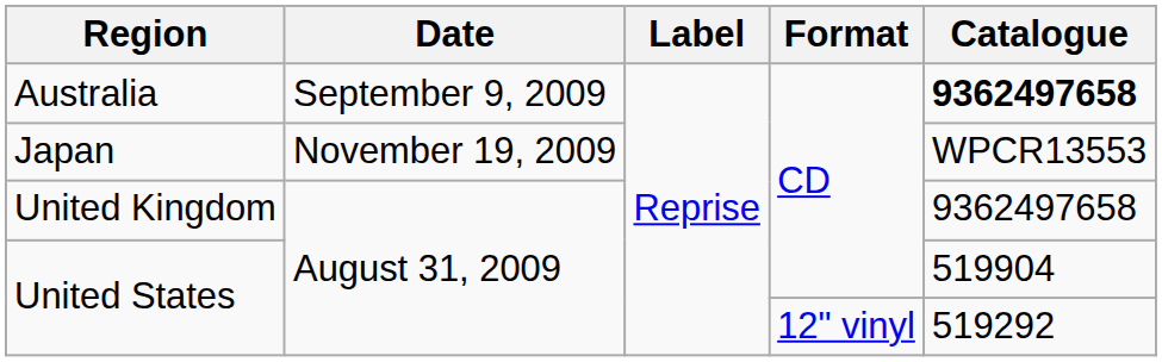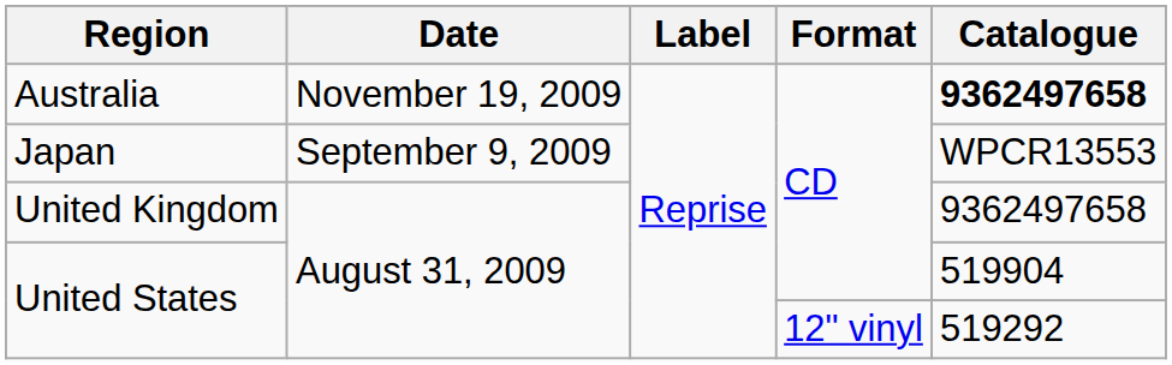 <table class="wikitable">
 <tr>
 <th>Region</th>
 <th>Date</th>
 <th>Label</th>
 <th>Format</th>
 <th>Catalogue</th>
 </tr>
 <tr>
 <td>Australia</td>
-<td>September 9, 2009</td>
+<td>November 19, 2009</td>
 <td rowspan="5"><a href='#'>Reprise</a></td>
 <td rowspan="4"><a href='#'>CD</a></td>
 <td><strong>9362497658</strong></td>
 </tr>
 <tr>
 <td>Japan</td>
-<td>November 19, 2009</td>
+<td>September 9, 2009</td>
 <td>WPCR13553</td>
 </tr>
 <tr>
 <td>United Kingdom</td>
 <td rowspan="3">August 31, 2009</td>
 <td>9362497658</td>
 </tr>
 <tr>
 <td rowspan="2">United States</td>
 <td>519904</td>
 </tr>
 <tr>
 <td><a href='#'>12" vinyl</a></td>
 <td>519292</td>
 </tr>
 </table>
